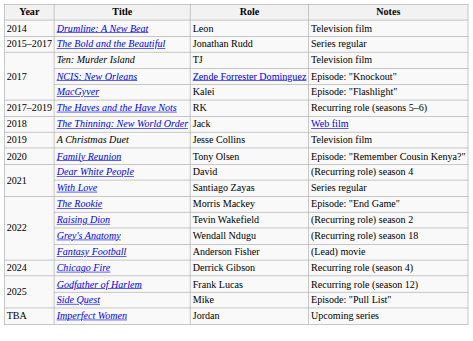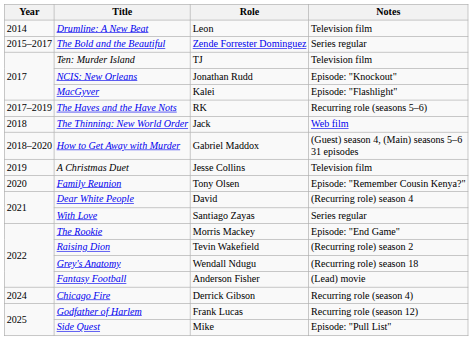 <table class="wikitable plainrowheaders sortable">
 <tr>
 <th scope="col">Year</th>
 <th scope="col">Title</th>
 <th scope="col">Role</th>
 <th scope="col" class="unsortable">Notes</th>
 </tr>
 <tr>
 <td>2014</td>
 <td><em><a href='#'>Drumline: A New Beat</a></em></td>
 <td>Leon</td>
 <td>Television film</td>
 </tr>
 <tr>
 <td>2015–2017</td>
 <td><em><a href='#'>The Bold and the Beautiful</a></em></td>
-<td>Jonathan Rudd</td>
+<td><a href='#'>Zende Forrester Dominguez</a></td>
 <td>Series regular</td>
 </tr>
 <tr>
 <td rowspan=3>2017</td>
 <td><em>Ten: Murder Island</em></td>
 <td>TJ</td>
 <td>Television film</td>
 </tr>
 <tr>
 <td><em><a href='#'>NCIS: New Orleans</a></em></td>
-<td><a href='#'>Zende Forrester Dominguez</a></td>
+<td>Jonathan Rudd</td>
 <td>Episode: "Knockout"</td>
 </tr>
 <tr>
 <td><em><a href='#'>MacGyver</a></em></td>
 <td>Kalei</td>
 <td>Episode: "Flashlight"</td>
 </tr>
 <tr>
 <td>2017–2019</td>
 <td><em><a href='#'>The Haves and the Have Nots</a></em></td>
 <td>RK</td>
 <td>Recurring role (seasons 5–6)</td>
 </tr>
 <tr>
 <td>2018</td>
 <td><em><a href='#'>The Thinning: New World Order</a></em></td>
 <td>Jack</td>
 <td><a href='#'>Web film</a></td>
+</tr>
+<tr>
+<td>2018–2020</td>
+<td><em><a href='#'>How to Get Away with Murder</a></em></td>
+<td>Gabriel Maddox</td>
+<td>(Guest) season 4, (Main) seasons 5–6<br>31 episodes</td>
 </tr>
 <tr>
 <td>2019</td>
 <td><em>A Christmas Duet</em></td>
 <td>Jesse Collins</td>
 <td>Television film</td>
 </tr>
 <tr>
 <td>2020</td>
 <td><em><a href='#'>Family Reunion</a></em></td>
 <td>Tony Olsen</td>
 <td>Episode: "Remember Cousin Kenya?"</td>
 </tr>
 <tr>
 <td rowspan=2>2021</td>
 <td><em><a href='#'>Dear White People</a></em></td>
 <td>David</td>
 <td>(Recurring role) season 4</td>
 </tr>
 <tr>
 <td><em><a href='#'>With Love</a></em></td>
 <td>Santiago Zayas</td>
 <td>Series regular</td>
 </tr>
 <tr>
 <td rowspan=4>2022</td>
 <td><em><a href='#'>The Rookie</a></em></td>
 <td>Morris Mackey</td>
 <td>Episode: "End Game"</td>
 </tr>
 <tr>
 <td><em><a href='#'>Raising Dion</a></em></td>
 <td>Tevin Wakefield</td>
 <td>(Recurring role) season 2</td>
 </tr>
 <tr>
 <td><em><a href='#'>Grey's Anatomy</a></em></td>
 <td>Wendall Ndugu</td>
 <td>(Recurring role) season 18</td>
 </tr>
 <tr>
 <td><em><a href='#'>Fantasy Football</a></em></td>
 <td>Anderson Fisher</td>
 <td>(Lead) movie</td>
 </tr>
 <tr>
 <td>2024</td>
 <td><em><a href='#'>Chicago Fire</a></em></td>
 <td>Derrick Gibson</td>
 <td>Recurring role (season 4)</td>
 </tr>
 <tr>
 <td rowspan=2>2025</td>
 <td><em><a href='#'>Godfather of Harlem</a></em></td>
 <td>Frank Lucas</td>
 <td>Recurring role (season 12)</td>
 </tr>
 <tr>
 <td><em><a href='#'>Side Quest</a></em></td>
 <td>Mike</td>
 <td>Episode: "Pull List"</td>
 </tr>
-<tr>
-<td>TBA</td>
-<td><em><a href='#'>Imperfect Women</a></em></td>
-<td>Jordan</td>
-<td>Upcoming series</td>
-</tr>
 </table>
